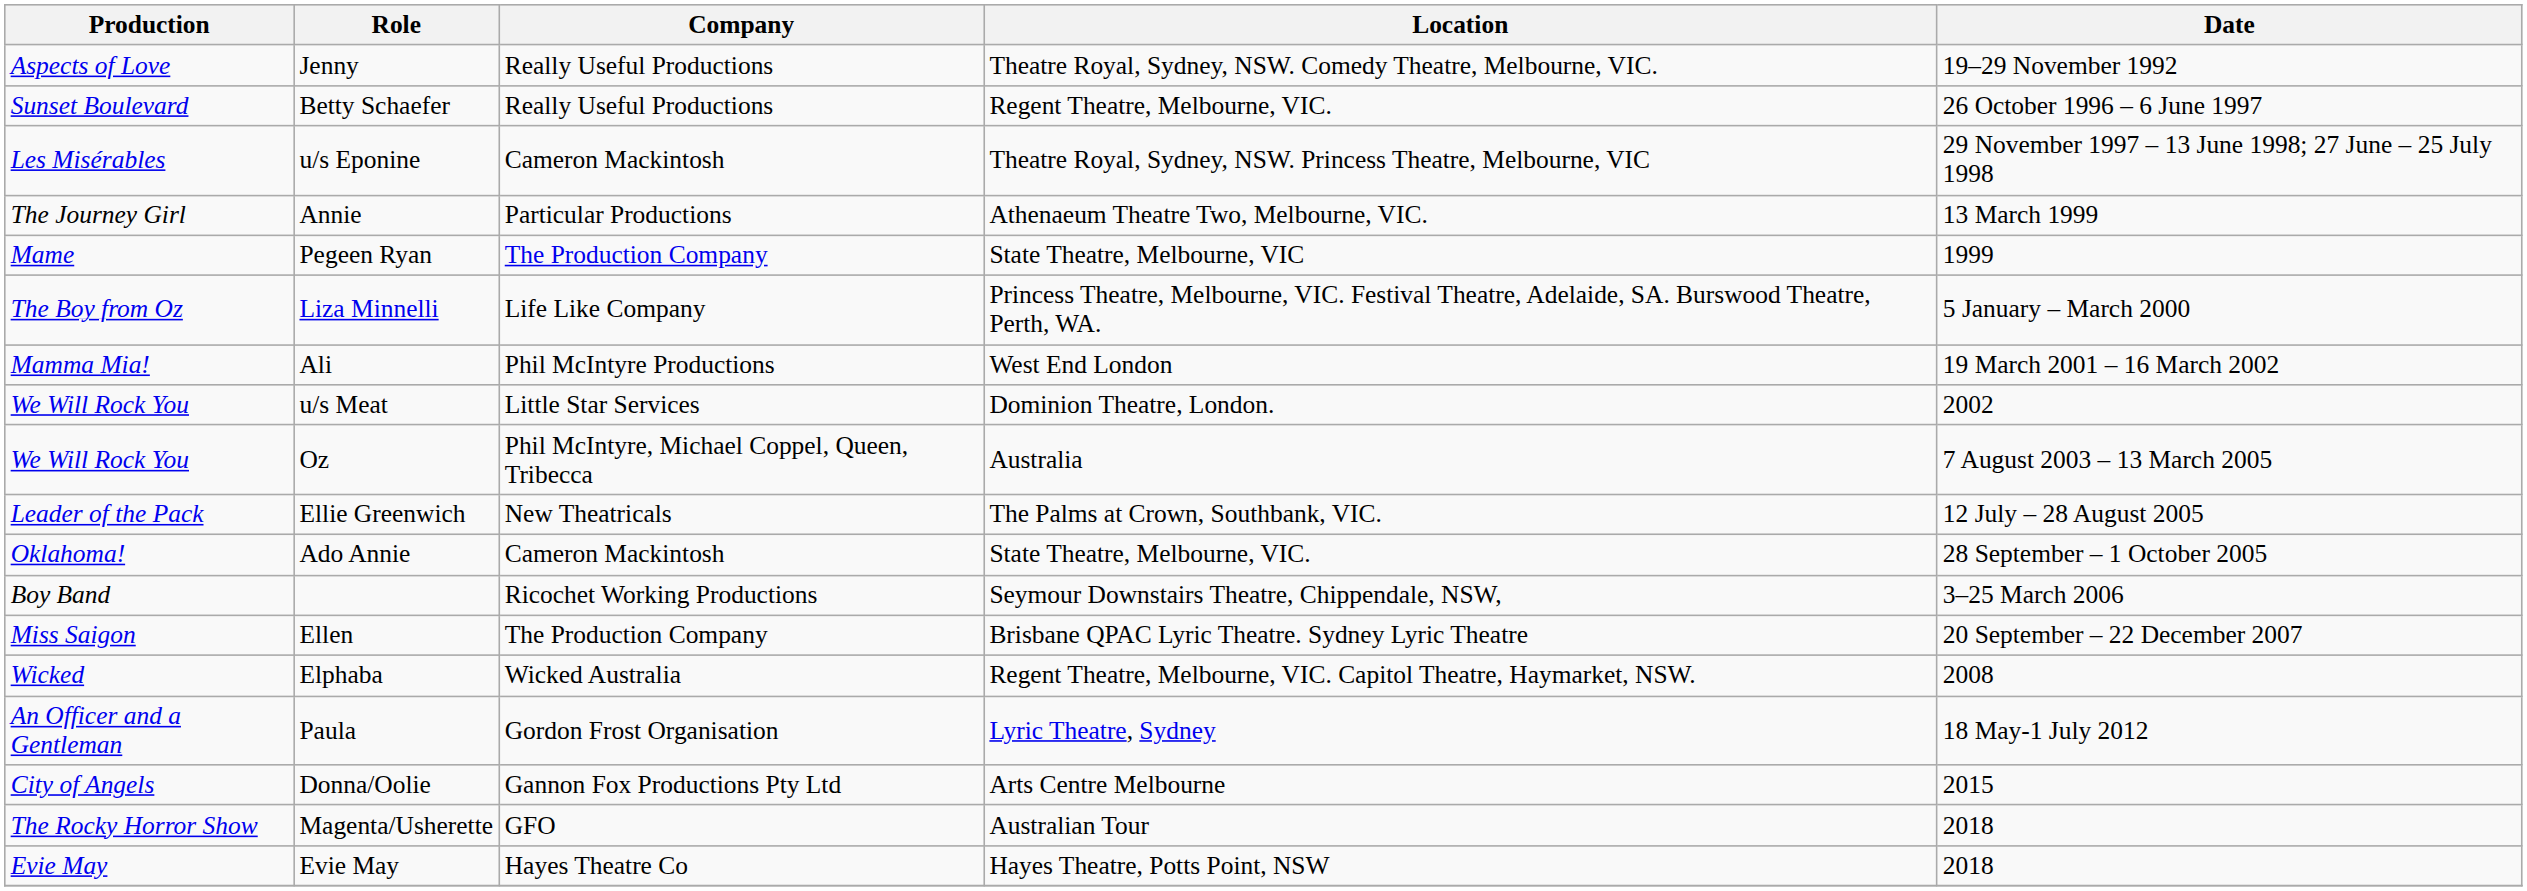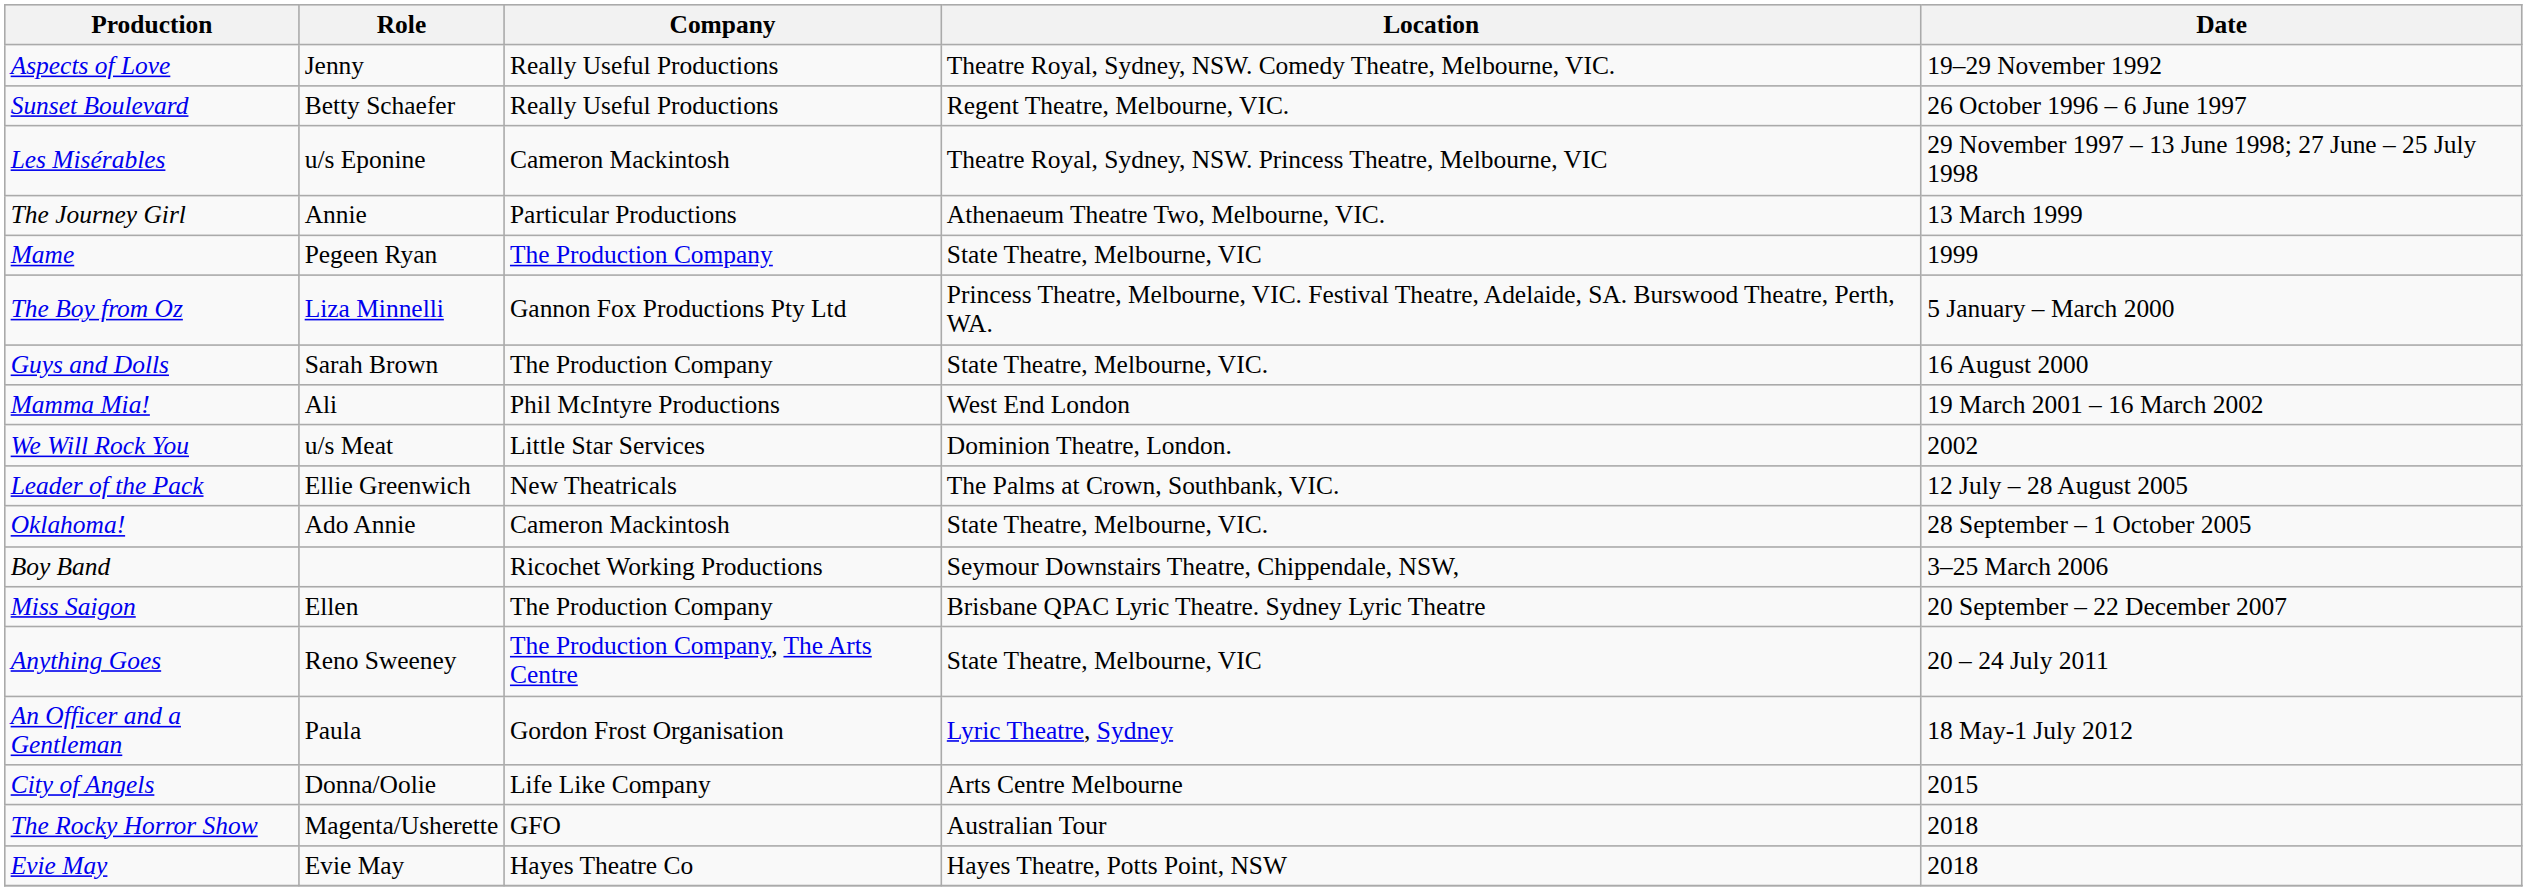 <table class="wikitable" style="width:100%;">
 <tr>
 <th>Production</th>
 <th>Role</th>
 <th>Company</th>
 <th>Location</th>
 <th>Date</th>
 </tr>
 <tr>
 <td><em><a href='#'>Aspects of Love</a></em></td>
 <td>Jenny</td>
 <td>Really Useful Productions</td>
 <td>Theatre Royal, Sydney, NSW. Comedy Theatre, Melbourne, VIC.</td>
 <td>19–29 November 1992</td>
 </tr>
 <tr>
 <td><em><a href='#'>Sunset Boulevard</a></em></td>
 <td>Betty Schaefer</td>
 <td>Really Useful Productions</td>
 <td>Regent Theatre, Melbourne, VIC.</td>
 <td>26 October 1996 – 6 June 1997</td>
 </tr>
 <tr>
 <td><em><a href='#'>Les Misérables</a></em></td>
 <td>u/s Eponine</td>
 <td>Cameron Mackintosh</td>
 <td>Theatre Royal, Sydney, NSW. Princess Theatre, Melbourne, VIC</td>
 <td>29 November 1997 – 13 June 1998; 27 June – 25 July 1998</td>
 </tr>
 <tr>
 <td><em>The Journey Girl</em></td>
 <td>Annie</td>
 <td>Particular Productions</td>
 <td>Athenaeum Theatre Two, Melbourne, VIC.</td>
 <td>13 March 1999</td>
 </tr>
 <tr>
 <td><em><a href='#'>Mame</a></em></td>
 <td>Pegeen Ryan</td>
 <td><a href='#'>The Production Company</a></td>
 <td>State Theatre, Melbourne, VIC</td>
 <td>1999</td>
 </tr>
 <tr>
 <td><em><a href='#'>The Boy from Oz</a></em></td>
 <td><a href='#'>Liza Minnelli</a></td>
-<td>Life Like Company</td>
+<td>Gannon Fox Productions Pty Ltd</td>
 <td>Princess Theatre, Melbourne, VIC. Festival Theatre, Adelaide, SA. Burswood Theatre, Perth, WA.</td>
 <td>5 January – March 2000</td>
+</tr>
+<tr>
+<td><em><a href='#'>Guys and Dolls</a></em></td>
+<td>Sarah Brown</td>
+<td>The Production Company</td>
+<td>State Theatre, Melbourne, VIC.</td>
+<td>16 August 2000</td>
 </tr>
 <tr>
 <td><em><a href='#'>Mamma Mia!</a></em></td>
 <td>Ali</td>
 <td>Phil McIntyre Productions</td>
 <td>West End London</td>
 <td>19 March 2001 – 16 March 2002</td>
 </tr>
 <tr>
 <td><em><a href='#'>We Will Rock You</a></em></td>
 <td>u/s Meat</td>
 <td>Little Star Services</td>
 <td>Dominion Theatre, London.</td>
 <td>2002</td>
-</tr>
-<tr>
-<td><em><a href='#'>We Will Rock You</a></em></td>
-<td>Oz</td>
-<td>Phil McIntyre, Michael Coppel, Queen, Tribecca</td>
-<td>Australia</td>
-<td>7 August 2003 – 13 March 2005</td>
 </tr>
 <tr>
 <td><em><a href='#'>Leader of the Pack</a></em></td>
 <td>Ellie Greenwich</td>
 <td>New Theatricals</td>
 <td>The Palms at Crown, Southbank, VIC.</td>
 <td>12 July – 28 August 2005</td>
 </tr>
 <tr>
 <td><em><a href='#'>Oklahoma!</a></em></td>
 <td>Ado Annie</td>
 <td>Cameron Mackintosh</td>
 <td>State Theatre, Melbourne, VIC.</td>
 <td>28 September – 1 October 2005</td>
 </tr>
 <tr>
 <td><em>Boy Band</em></td>
 <td></td>
 <td>Ricochet Working Productions</td>
 <td>Seymour Downstairs Theatre, Chippendale, NSW,</td>
 <td>3–25 March 2006</td>
 </tr>
 <tr>
 <td><em><a href='#'>Miss Saigon</a></em></td>
 <td>Ellen</td>
 <td>The Production Company</td>
 <td>Brisbane QPAC Lyric Theatre. Sydney Lyric Theatre</td>
 <td>20 September – 22 December 2007</td>
 </tr>
 <tr>
-<td><em><a href='#'>Wicked</a></em></td>
-<td>Elphaba</td>
-<td>Wicked Australia</td>
-<td>Regent Theatre, Melbourne, VIC. Capitol Theatre, Haymarket, NSW.</td>
-<td>2008</td>
+<td><em><a href='#'>Anything Goes</a></em></td>
+<td>Reno Sweeney</td>
+<td><a href='#'>The Production Company</a>, <a href='#'>The Arts Centre</a></td>
+<td>State Theatre, Melbourne, VIC</td>
+<td>20 – 24 July 2011</td>
 </tr>
 <tr>
 <td><em><a href='#'>An Officer and a Gentleman</a></em></td>
 <td>Paula</td>
 <td>Gordon Frost Organisation</td>
 <td><a href='#'>Lyric Theatre</a>, <a href='#'>Sydney</a></td>
 <td>18 May-1 July 2012</td>
 </tr>
 <tr>
 <td><em><a href='#'>City of Angels</a></em></td>
 <td>Donna/Oolie</td>
-<td>Gannon Fox Productions Pty Ltd</td>
+<td>Life Like Company</td>
 <td>Arts Centre Melbourne</td>
 <td>2015</td>
 </tr>
 <tr>
 <td><em><a href='#'>The Rocky Horror Show</a></em></td>
 <td>Magenta/Usherette</td>
 <td>GFO</td>
 <td>Australian Tour</td>
 <td>2018</td>
 </tr>
 <tr>
 <td><em><a href='#'>Evie May</a></em></td>
 <td>Evie May</td>
 <td>Hayes Theatre Co</td>
 <td>Hayes Theatre, Potts Point, NSW</td>
 <td>2018</td>
 </tr>
 <tr>
 </tr>
 </table>
